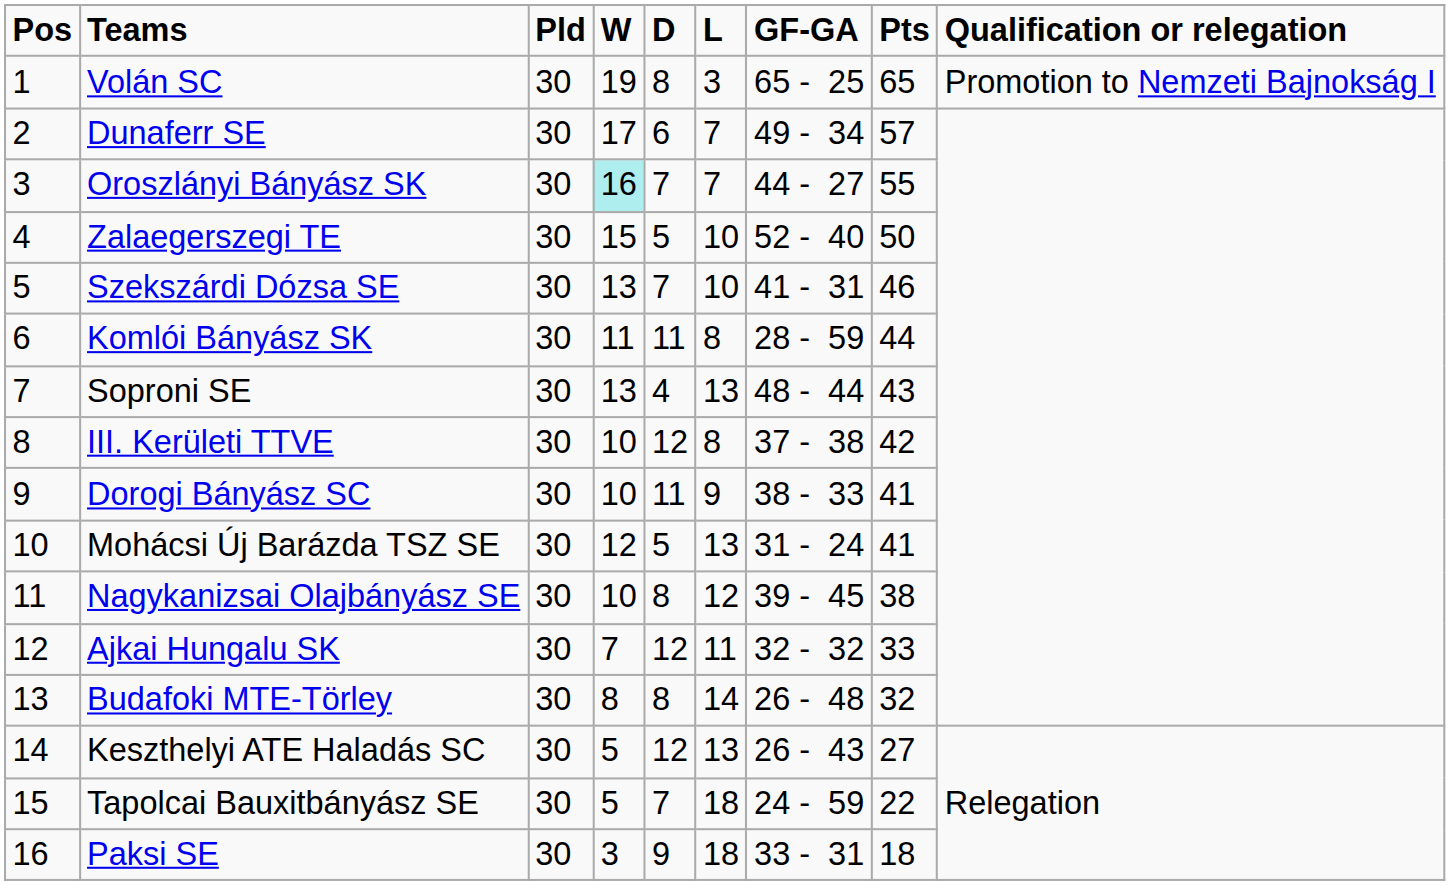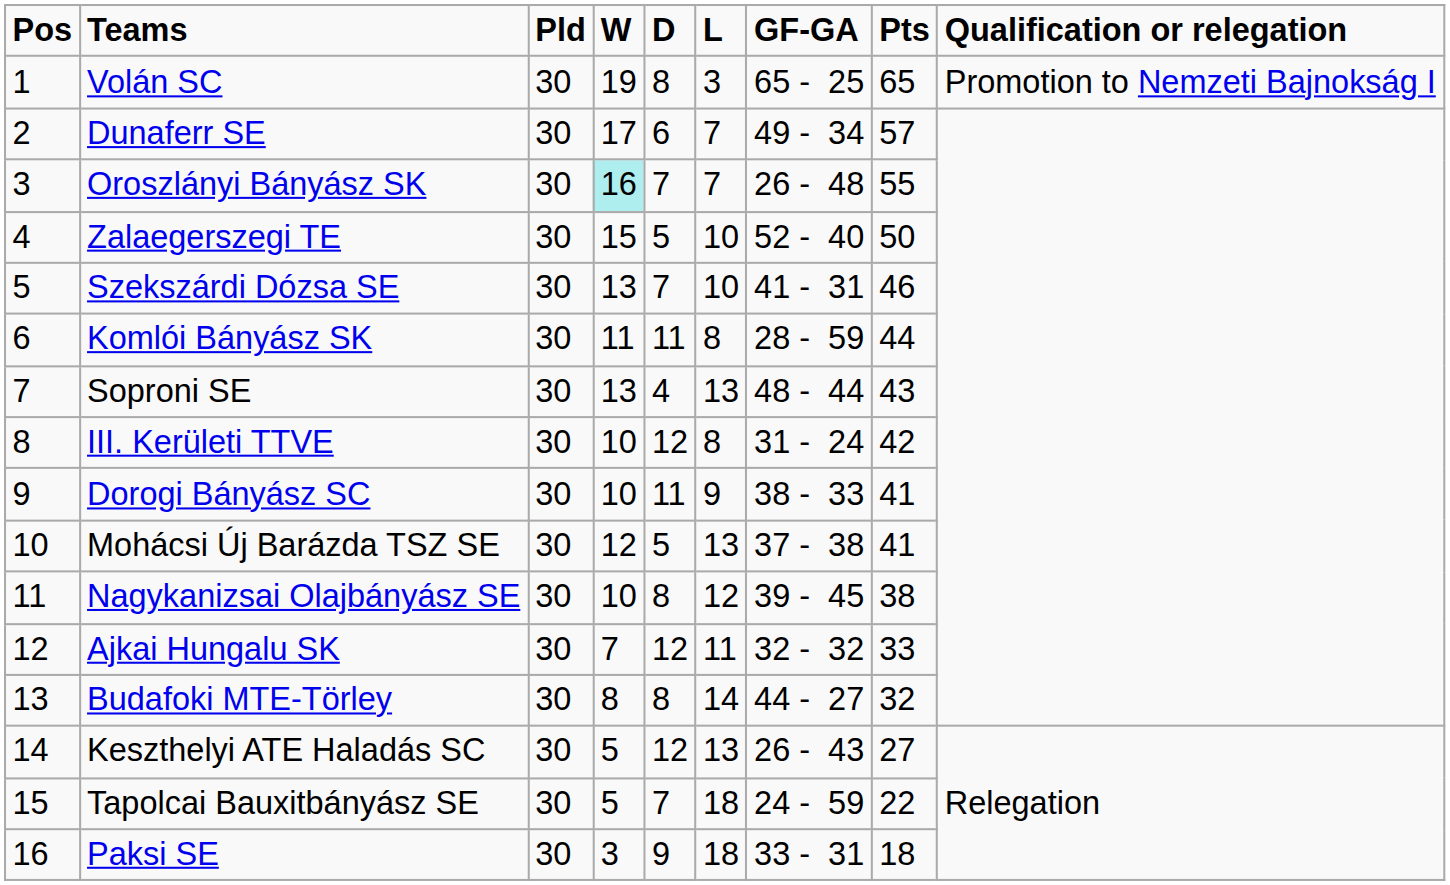 <table class="wikitable">
 <tr>
 <td><strong>Pos</strong></td>
 <td><strong>Teams</strong></td>
 <td><strong>Pld</strong></td>
 <td><strong>W</strong></td>
 <td><strong>D</strong></td>
 <td><strong>L</strong></td>
 <td><strong>GF-GA</strong></td>
 <td><strong>Pts</strong></td>
 <td><strong>Qualification or relegation</strong></td>
 </tr>
 <tr>
 <td>1</td>
 <td><a href='#'>Volán SC</a></td>
 <td>30</td>
 <td>19</td>
 <td>8</td>
 <td>3</td>
 <td>65 -  25</td>
 <td>65</td>
 <td>Promotion to <a href='#'>Nemzeti Bajnokság I</a></td>
 </tr>
 <tr>
 <td>2</td>
 <td><a href='#'>Dunaferr SE</a></td>
 <td>30</td>
 <td>17</td>
 <td>6</td>
 <td>7</td>
 <td>49 -  34</td>
 <td>57</td>
 <td rowspan="12"></td>
 </tr>
 <tr>
 <td>3</td>
 <td><a href='#'>Oroszlányi Bányász SK</a></td>
 <td>30</td>
 <td style="background: paleturquoise;">16</td>
 <td>7</td>
 <td>7</td>
-<td>44 -  27</td>
+<td>26 -  48</td>
 <td>55</td>
 </tr>
 <tr>
 <td>4</td>
 <td><a href='#'>Zalaegerszegi TE</a></td>
 <td>30</td>
 <td>15</td>
 <td>5</td>
 <td>10</td>
 <td>52 -  40</td>
 <td>50</td>
 </tr>
 <tr>
 <td>5</td>
 <td><a href='#'>Szekszárdi Dózsa SE</a></td>
 <td>30</td>
 <td>13</td>
 <td>7</td>
 <td>10</td>
 <td>41 -  31</td>
 <td>46</td>
 </tr>
 <tr>
 <td>6</td>
 <td><a href='#'>Komlói Bányász SK</a></td>
 <td>30</td>
 <td>11</td>
 <td>11</td>
 <td>8</td>
 <td>28 -  59</td>
 <td>44</td>
 </tr>
 <tr>
 <td>7</td>
 <td>Soproni SE</td>
 <td>30</td>
 <td>13</td>
 <td>4</td>
 <td>13</td>
 <td>48 -  44</td>
 <td>43</td>
 </tr>
 <tr>
 <td>8</td>
 <td><a href='#'>III. Kerületi TTVE</a></td>
 <td>30</td>
 <td>10</td>
 <td>12</td>
 <td>8</td>
-<td>37 -  38</td>
+<td>31 -  24</td>
 <td>42</td>
 </tr>
 <tr>
 <td>9</td>
 <td><a href='#'>Dorogi Bányász SC</a></td>
 <td>30</td>
 <td>10</td>
 <td>11</td>
 <td>9</td>
 <td>38 -  33</td>
 <td>41</td>
 </tr>
 <tr>
 <td>10</td>
 <td>Mohácsi Új Barázda TSZ SE</td>
 <td>30</td>
 <td>12</td>
 <td>5</td>
 <td>13</td>
-<td>31 -  24</td>
+<td>37 -  38</td>
 <td>41</td>
 </tr>
 <tr>
 <td>11</td>
 <td><a href='#'>Nagykanizsai Olajbányász SE</a></td>
 <td>30</td>
 <td>10</td>
 <td>8</td>
 <td>12</td>
 <td>39 -  45</td>
 <td>38</td>
 </tr>
 <tr>
 <td>12</td>
 <td><a href='#'>Ajkai Hungalu SK</a></td>
 <td>30</td>
 <td>7</td>
 <td>12</td>
 <td>11</td>
 <td>32 -  32</td>
 <td>33</td>
 </tr>
 <tr>
 <td>13</td>
 <td><a href='#'>Budafoki MTE-Törley</a></td>
 <td>30</td>
 <td>8</td>
 <td>8</td>
 <td>14</td>
-<td>26 -  48</td>
+<td>44 -  27</td>
 <td>32</td>
 </tr>
 <tr>
 <td>14</td>
 <td>Keszthelyi ATE Haladás SC</td>
 <td>30</td>
 <td>5</td>
 <td>12</td>
 <td>13</td>
 <td>26 -  43</td>
 <td>27</td>
 <td rowspan="3">Relegation</td>
 </tr>
 <tr>
 <td>15</td>
 <td>Tapolcai Bauxitbányász SE</td>
 <td>30</td>
 <td>5</td>
 <td>7</td>
 <td>18</td>
 <td>24 -  59</td>
 <td>22</td>
 </tr>
 <tr>
 <td>16</td>
 <td><a href='#'>Paksi SE</a></td>
 <td>30</td>
 <td>3</td>
 <td>9</td>
 <td>18</td>
 <td>33 -  31</td>
 <td>18</td>
 </tr>
 </table>
